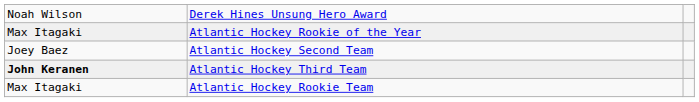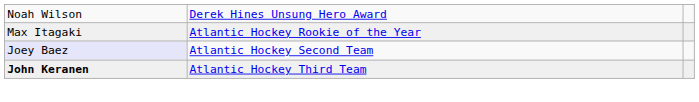 <table class="wikitable" width=40%>
 <tr>
 <td>Noah Wilson</td>
 <td><a href='#'>Derek Hines Unsung Hero Award</a></td>
 <td></td>
 </tr>
 <tr bgcolor=f0f0f0>
 <td>Max Itagaki</td>
 <td><a href='#'>Atlantic Hockey Rookie of the Year</a></td>
 <td></td>
 </tr>
 <tr>
-<td>Joey Baez</td>
+<td style="background: lavender;">Joey Baez</td>
 <td rowspan=1><a href='#'>Atlantic Hockey Second Team</a></td>
 <td rowspan=1></td>
 </tr>
 <tr bgcolor=f0f0f0>
 <td><strong>John Keranen</strong></td>
 <td rowspan=1><a href='#'>Atlantic Hockey Third Team</a></td>
 <td rowspan=1></td>
 </tr>
-<tr>
-<td>Max Itagaki</td>
-<td rowspan=1><a href='#'>Atlantic Hockey Rookie Team</a></td>
-<td rowspan=1></td>
-</tr>
 </table>
